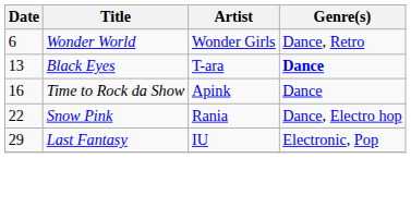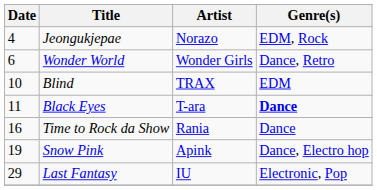 <table class="wikitable" style="text-align: left;">
 <tr>
 <th>Date</th>
 <th>Title</th>
 <th>Artist</th>
 <th>Genre(s)</th>
 </tr>
 <tr>
+<td>4</td>
+<td><em>Jeongukjepae</em></td>
+<td><a href='#'>Norazo</a></td>
+<td><a href='#'>EDM</a>, <a href='#'>Rock</a></td>
+</tr>
+<tr>
 <td rowspan="1">6</td>
 <td><em><a href='#'>Wonder World</a></em></td>
 <td><a href='#'>Wonder Girls</a></td>
 <td><a href='#'>Dance</a>, <a href='#'>Retro</a></td>
 </tr>
 <tr>
-<td rowspan="1">13</td>
+<td rowspan="1">10</td>
+<td><em>Blind</em></td>
+<td><a href='#'>TRAX</a></td>
+<td><a href='#'>EDM</a></td>
+</tr>
+<tr>
+<td rowspan="1">11</td>
 <td><em><a href='#'>Black Eyes</a></em></td>
 <td><a href='#'>T-ara</a></td>
 <td><strong><a href='#'>Dance</a></strong></td>
 </tr>
 <tr>
 <td rowspan="1">16</td>
 <td><em>Time to Rock da Show</em></td>
-<td><a href='#'>Apink</a></td>
+<td><a href='#'>Rania</a></td>
 <td><a href='#'>Dance</a></td>
 </tr>
 <tr>
-<td rowspan="1">22</td>
+<td rowspan="1">19</td>
 <td><em><a href='#'>Snow Pink</a></em></td>
-<td><a href='#'>Rania</a></td>
+<td><a href='#'>Apink</a></td>
 <td><a href='#'>Dance</a>, <a href='#'>Electro hop</a></td>
 </tr>
 <tr>
 <td rowspan="1">29</td>
 <td><em><a href='#'>Last Fantasy</a></em></td>
 <td><a href='#'>IU</a></td>
 <td><a href='#'>Electronic</a>, <a href='#'>Pop</a></td>
 </tr>
 <tr>
 </tr>
 </table>
